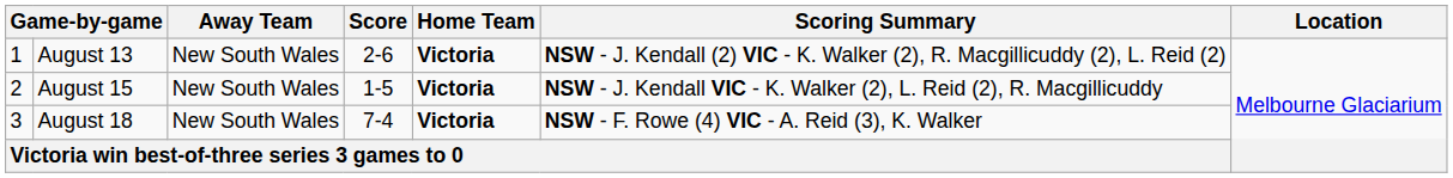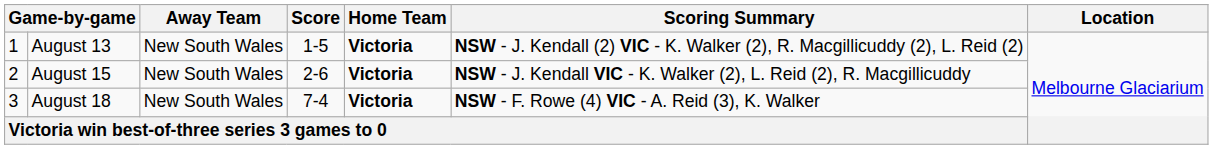 <table class="wikitable">
 <tr>
 <th colspan=2>Game-by-game</th>
 <th>Away Team</th>
 <th>Score</th>
 <th>Home Team</th>
 <th>Scoring Summary</th>
 <th>Location</th>
 </tr>
 <tr>
 <td>1</td>
 <td>August 13</td>
 <td>New South Wales</td>
-<td align="center">2-6</td>
+<td align="center">1-5</td>
 <td><strong>Victoria</strong></td>
 <td><strong>NSW</strong> - J. Kendall (2)  <strong>VIC</strong> - K. Walker (2), R. Macgillicuddy (2), L. Reid (2)</td>
 <td rowspan="4"><a href='#'>Melbourne Glaciarium</a></td>
 </tr>
 <tr>
 <td>2</td>
 <td>August 15</td>
 <td>New South Wales</td>
-<td align="center">1-5</td>
+<td align="center">2-6</td>
 <td><strong>Victoria</strong></td>
 <td><strong>NSW</strong> - J. Kendall  <strong>VIC</strong> - K. Walker (2), L. Reid (2), R. Macgillicuddy</td>
 </tr>
 <tr>
 <td>3</td>
 <td>August 18</td>
 <td>New South Wales</td>
 <td align="center">7-4</td>
 <td><strong>Victoria</strong></td>
 <td><strong>NSW</strong> - F. Rowe (4)  <strong>VIC</strong> - A. Reid (3), K. Walker</td>
 </tr>
 <tr>
 <th colspan="7" style="text-align:left;">Victoria win best-of-three series 3 games to 0</th>
 </tr>
 </table>
